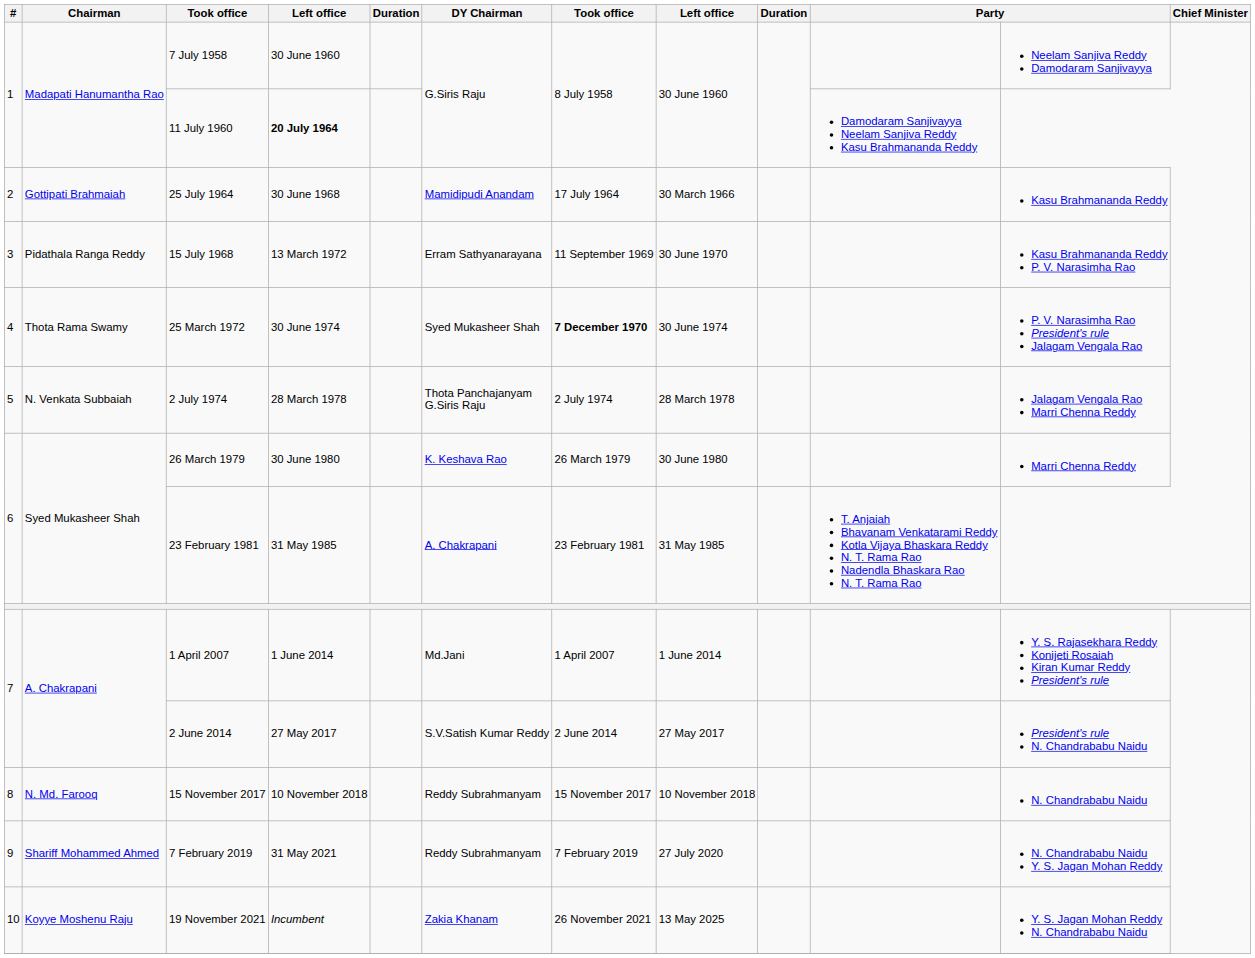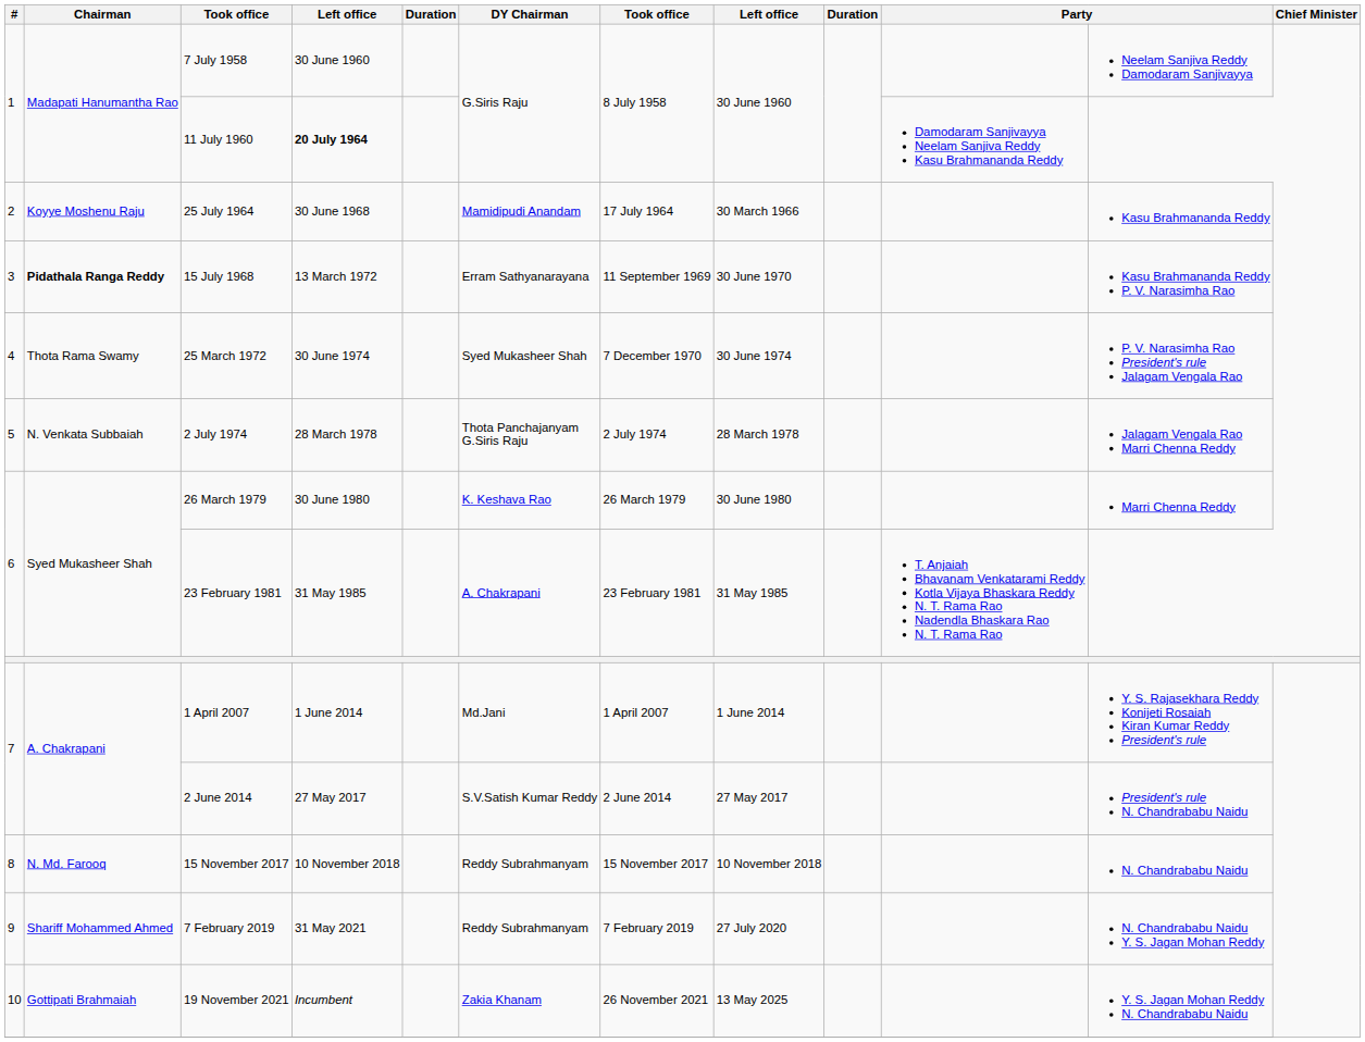 <table class="wikitable sortable">
 <tr>
 <th>#</th>
 <th>Chairman</th>
 <th>Took office</th>
 <th>Left office</th>
 <th>Duration</th>
 <th>DY Chairman</th>
 <th>Took office</th>
 <th>Left office</th>
 <th>Duration</th>
 <th colspan=2>Party</th>
 <th>Chief Minister</th>
 </tr>
 <tr>
 <td rowspan=2>1</td>
 <td rowspan=2><a href='#'>Madapati Hanumantha Rao</a></td>
 <td>7 July 1958</td>
 <td>30 June 1960</td>
 <td><strong></strong></td>
 <td rowspan=2>G.Siris Raju</td>
 <td rowspan=2>8 July 1958</td>
 <td rowspan=2>30 June 1960</td>
 <td rowspan=2><strong></strong></td>
 <td></td>
 <td><br><ul><li><a href='#'>Neelam Sanjiva Reddy</a></li><li><a href='#'>Damodaram Sanjivayya</a></li></ul></td>
 </tr>
 <tr>
 <td>11 July 1960</td>
 <td><strong>20 July 1964</strong></td>
 <td><strong></strong></td>
 <td><br><ul><li><a href='#'>Damodaram Sanjivayya</a></li><li><a href='#'>Neelam Sanjiva Reddy</a></li><li><a href='#'>Kasu Brahmananda Reddy</a></li></ul></td>
 </tr>
 <tr>
 <td>2</td>
-<td><a href='#'>Gottipati Brahmaiah</a></td>
+<td><a href='#'>Koyye Moshenu Raju</a></td>
 <td>25 July 1964</td>
 <td>30 June 1968</td>
 <td><strong></strong></td>
 <td><a href='#'>Mamidipudi Anandam</a></td>
 <td>17 July 1964</td>
 <td>30 March 1966</td>
 <td><strong></strong></td>
 <td></td>
 <td><br><ul><li><a href='#'>Kasu Brahmananda Reddy</a></li></ul></td>
 </tr>
 <tr>
 <td>3</td>
-<td>Pidathala Ranga Reddy</td>
+<td><strong>Pidathala Ranga Reddy</strong></td>
 <td>15 July 1968</td>
 <td>13 March 1972</td>
 <td><strong></strong></td>
 <td>Erram Sathyanarayana</td>
 <td>11 September 1969</td>
 <td>30 June 1970</td>
 <td><strong></strong></td>
 <td></td>
 <td><br><ul><li><a href='#'>Kasu Brahmananda Reddy</a></li><li><a href='#'>P. V. Narasimha Rao</a></li></ul></td>
 </tr>
 <tr>
 <td>4</td>
 <td>Thota Rama Swamy</td>
 <td>25 March 1972</td>
 <td>30 June 1974</td>
 <td><strong></strong></td>
 <td>Syed Mukasheer Shah</td>
-<td><strong>7 December 1970</strong></td>
+<td>7 December 1970</td>
 <td>30 June 1974</td>
 <td><strong></strong></td>
 <td></td>
 <td><br><ul><li><a href='#'>P. V. Narasimha Rao</a></li><li><em><a href='#'>President's rule</a></em></li><li><a href='#'>Jalagam Vengala Rao</a></li></ul></td>
 </tr>
 <tr>
 <td>5</td>
 <td>N. Venkata Subbaiah</td>
 <td>2 July 1974</td>
 <td>28 March 1978</td>
 <td><strong></strong></td>
 <td>Thota Panchajanyam<br>G.Siris Raju</td>
 <td>2 July 1974</td>
 <td>28 March 1978</td>
 <td><strong></strong></td>
 <td></td>
 <td><br><ul><li><a href='#'>Jalagam Vengala Rao</a></li><li><a href='#'>Marri Chenna Reddy</a></li></ul></td>
 </tr>
 <tr>
 <td rowspan=2>6</td>
 <td rowspan=2>Syed Mukasheer Shah</td>
 <td>26 March 1979</td>
 <td>30 June 1980</td>
 <td><strong></strong></td>
 <td><a href='#'>K. Keshava Rao</a></td>
 <td>26 March 1979</td>
 <td>30 June 1980</td>
 <td><strong></strong></td>
 <td></td>
 <td><br><ul><li><a href='#'>Marri Chenna Reddy</a></li></ul></td>
 </tr>
 <tr>
 <td>23 February 1981</td>
 <td>31 May 1985</td>
 <td><strong></strong></td>
 <td><a href='#'>A. Chakrapani</a></td>
 <td>23 February 1981</td>
 <td>31 May 1985</td>
 <td><strong></strong></td>
 <td><br><ul><li><a href='#'>T. Anjaiah</a></li><li><a href='#'>Bhavanam Venkatarami Reddy</a></li><li><a href='#'>Kotla Vijaya Bhaskara Reddy</a></li><li><a href='#'>N. T. Rama Rao</a></li><li><a href='#'>Nadendla Bhaskara Rao</a></li><li><a href='#'>N. T. Rama Rao</a></li></ul></td>
 </tr>
 <tr>
 <th colspan="12"><strong></strong></th>
 </tr>
 <tr>
 <td rowspan=2>7</td>
 <td rowspan=2><a href='#'>A. Chakrapani</a></td>
 <td>1 April 2007</td>
 <td>1 June 2014</td>
 <td><strong></strong></td>
 <td>Md.Jani</td>
 <td>1 April 2007</td>
 <td>1 June 2014</td>
 <td><strong></strong></td>
 <td></td>
 <td><br><ul><li><a href='#'>Y. S. Rajasekhara Reddy</a></li><li><a href='#'>Konijeti Rosaiah</a></li><li><a href='#'>Kiran Kumar Reddy</a></li><li><em><a href='#'>President's rule</a></em></li></ul></td>
 </tr>
 <tr>
 <td>2 June 2014</td>
 <td>27 May 2017</td>
 <td><strong></strong></td>
 <td>S.V.Satish Kumar Reddy</td>
 <td>2 June 2014</td>
 <td>27 May 2017</td>
 <td><strong></strong></td>
 <td></td>
 <td><br><ul><li><em><a href='#'>President's rule</a></em></li><li><a href='#'>N. Chandrababu Naidu</a></li></ul></td>
 </tr>
 <tr>
 <td>8</td>
 <td><a href='#'>N. Md. Farooq</a></td>
 <td>15 November 2017</td>
 <td>10 November 2018</td>
 <td><strong></strong></td>
 <td>Reddy Subrahmanyam</td>
 <td>15 November 2017</td>
 <td>10 November 2018</td>
 <td><strong></strong></td>
 <td></td>
 <td><br><ul><li><a href='#'>N. Chandrababu Naidu</a></li></ul></td>
 </tr>
 <tr>
 <td>9</td>
 <td><a href='#'>Shariff Mohammed Ahmed</a></td>
 <td>7 February 2019</td>
 <td>31 May 2021</td>
 <td><strong></strong></td>
 <td>Reddy Subrahmanyam</td>
 <td>7 February 2019</td>
 <td>27 July 2020</td>
 <td><strong></strong></td>
 <td></td>
 <td><br><ul><li><a href='#'>N. Chandrababu Naidu</a></li><li><a href='#'>Y. S. Jagan Mohan Reddy</a></li></ul></td>
 </tr>
 <tr>
 <td>10</td>
-<td><a href='#'>Koyye Moshenu Raju</a></td>
+<td><a href='#'>Gottipati Brahmaiah</a></td>
 <td>19 November 2021</td>
 <td><em>Incumbent</em></td>
 <td><strong></strong></td>
 <td><a href='#'>Zakia Khanam</a></td>
 <td>26 November 2021</td>
 <td>13 May 2025</td>
 <td><strong></strong></td>
 <td></td>
 <td><br><ul><li><a href='#'>Y. S. Jagan Mohan Reddy</a></li><li><a href='#'>N. Chandrababu Naidu</a></li></ul></td>
 </tr>
 <tr>
 </tr>
 </table>
